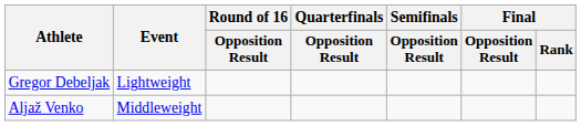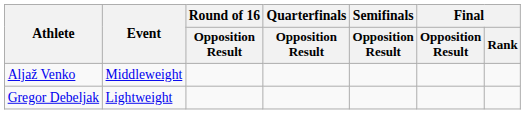 <table class="wikitable" style="font-size:90%">
 <tr>
 <th rowspan=2>Athlete</th>
 <th rowspan=2>Event</th>
 <th>Round of 16</th>
 <th>Quarterfinals</th>
 <th>Semifinals</th>
 <th colspan=2>Final</th>
 </tr>
 <tr style="font-size:95%">
 <th>Opposition<br>Result</th>
 <th>Opposition<br>Result</th>
 <th>Opposition<br>Result</th>
 <th>Opposition<br>Result</th>
 <th>Rank</th>
 </tr>
 <tr align=center>
+<td align=left><a href='#'>Aljaž Venko</a></td>
+<td align=left><a href='#'>Middleweight</a></td>
+<td></td>
+<td></td>
+<td></td>
+<td></td>
+<td></td>
+</tr>
+<tr align=center>
 <td align=left><a href='#'>Gregor Debeljak</a></td>
 <td align=left><a href='#'>Lightweight</a></td>
 <td></td>
 <td></td>
 <td></td>
 <td></td>
 <td></td>
 </tr>
-<tr align=center>
-<td align=left><a href='#'>Aljaž Venko</a></td>
-<td align=left><a href='#'>Middleweight</a></td>
-<td></td>
-<td></td>
-<td></td>
-<td></td>
-<td></td>
-</tr>
 </table>
